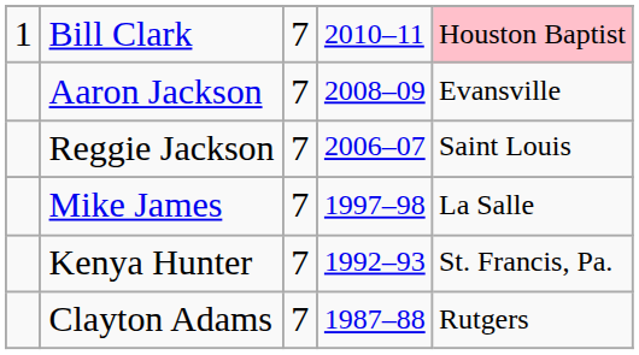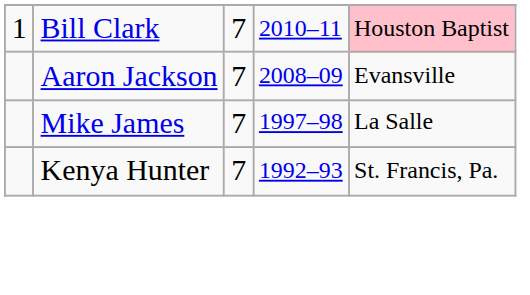 <table class="wikitable">
 <tr>
 </tr>
 <tr>
 <td>1</td>
 <td><a href='#'>Bill Clark</a></td>
 <td>7</td>
 <td style="font-size:80%;"><a href='#'>2010–11</a></td>
 <td style="background: pink; font-size:80%;">Houston Baptist</td>
 </tr>
 <tr>
 <td></td>
 <td><a href='#'>Aaron Jackson</a></td>
 <td>7</td>
 <td style="font-size:80%;"><a href='#'>2008–09</a></td>
 <td style="font-size:80%;">Evansville</td>
 </tr>
 <tr>
 <td></td>
-<td>Reggie Jackson</td>
-<td>7</td>
-<td style="font-size:80%;"><a href='#'>2006–07</a></td>
-<td style="font-size:80%;">Saint Louis</td>
-</tr>
-<tr>
-<td></td>
 <td><a href='#'>Mike James</a></td>
 <td>7</td>
 <td style="font-size:80%;"><a href='#'>1997–98</a></td>
 <td style="font-size:80%;">La Salle</td>
 </tr>
 <tr>
 <td></td>
 <td>Kenya Hunter</td>
 <td>7</td>
 <td style="font-size:80%;"><a href='#'>1992–93</a></td>
 <td style="font-size:80%;">St. Francis, Pa.</td>
 </tr>
-<tr>
-<td></td>
-<td>Clayton Adams</td>
-<td>7</td>
-<td style="font-size:80%;"><a href='#'>1987–88</a></td>
-<td style="font-size:80%;">Rutgers</td>
-</tr>
 </table>
